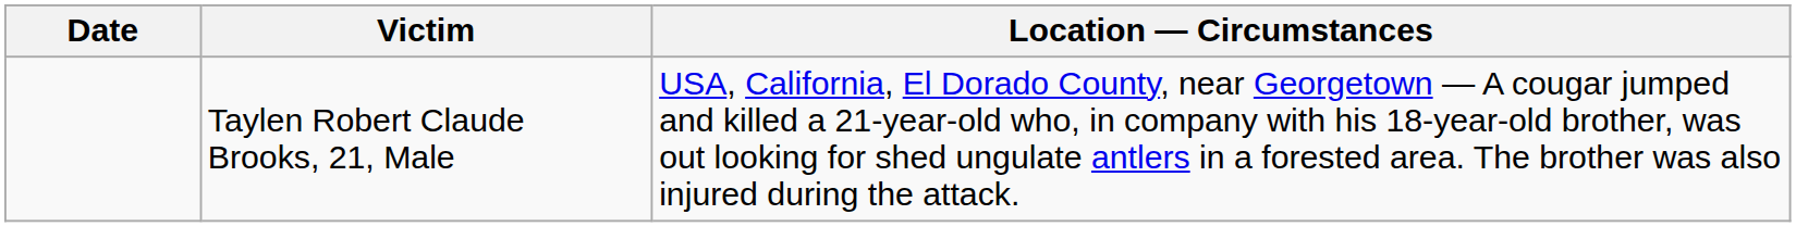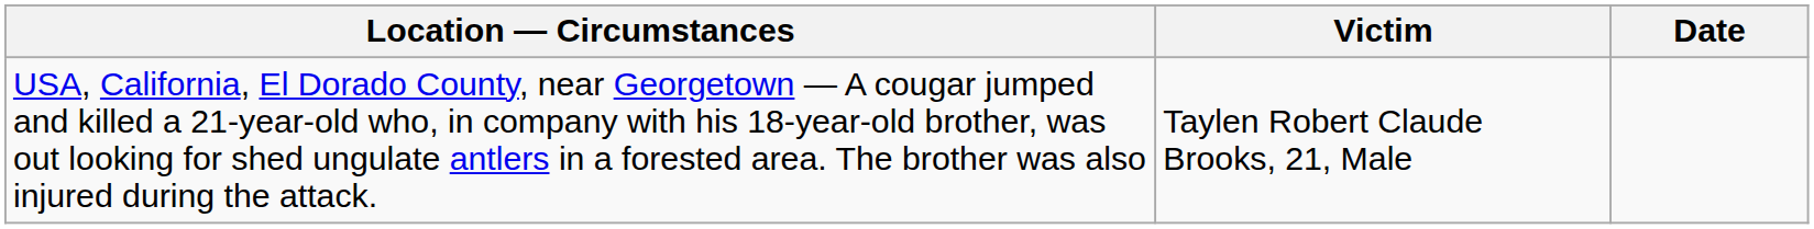 <table class="wikitable sortable">
 <tr>
+<th width="650">Location — Circumstances</th>
+<th width="250">Victim</th>
 <th width="100">Date</th>
-<th width="250">Victim</th>
-<th width="650">Location — Circumstances</th>
 </tr>
 <tr>
+<td><a href='#'>USA</a>, <a href='#'>California</a>, <a href='#'>El Dorado County</a>, near <a href='#'>Georgetown</a> — A cougar jumped and killed a 21-year-old who, in company with his 18-year-old brother, was out looking for shed ungulate <a href='#'>antlers</a> in a forested area. The brother was also injured during the attack.</td>
+<td>Taylen Robert Claude Brooks, 21, Male</td>
 <td></td>
-<td>Taylen Robert Claude Brooks, 21, Male</td>
-<td><a href='#'>USA</a>, <a href='#'>California</a>, <a href='#'>El Dorado County</a>, near <a href='#'>Georgetown</a> — A cougar jumped and killed a 21-year-old who, in company with his 18-year-old brother, was out looking for shed ungulate <a href='#'>antlers</a> in a forested area. The brother was also injured during the attack.</td>
 </tr>
 </table>
